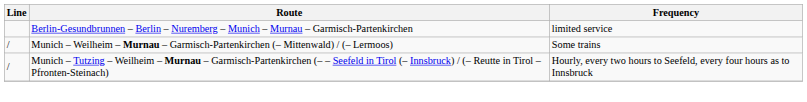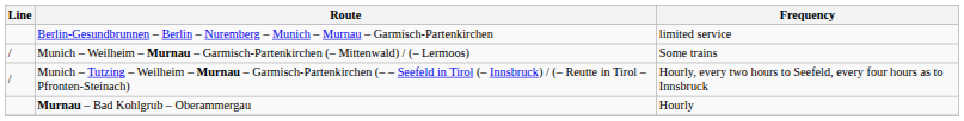 <table class="wikitable">
 <tr>
 <th>Line</th>
 <th>Route</th>
 <th>Frequency</th>
 </tr>
 <tr>
 <td></td>
 <td><a href='#'>Berlin-Gesundbrunnen</a> – <a href='#'>Berlin</a> – <a href='#'>Nuremberg</a> – <a href='#'>Munich</a> – <a href='#'>Murnau</a> – Garmisch-Partenkirchen</td>
 <td>limited service</td>
 </tr>
 <tr>
 <td> / </td>
 <td>Munich – Weilheim – <strong>Murnau</strong> – Garmisch-Partenkirchen (– Mittenwald) / (– Lermoos)</td>
 <td>Some trains</td>
 </tr>
 <tr>
 <td> / </td>
 <td>Munich – <a href='#'>Tutzing</a> – Weilheim – <strong>Murnau</strong> – Garmisch-Partenkirchen (–  – <a href='#'>Seefeld in Tirol</a> (– <a href='#'>Innsbruck</a>) / (– Reutte in Tirol – Pfronten-Steinach)</td>
 <td>Hourly, every two hours to Seefeld, every four hours as  to Innsbruck</td>
 </tr>
 <tr>
+<td></td>
+<td><strong>Murnau</strong> – Bad Kohlgrub – Oberammergau</td>
+<td>Hourly</td>
+</tr>
+<tr>
 </tr>
 </table>
